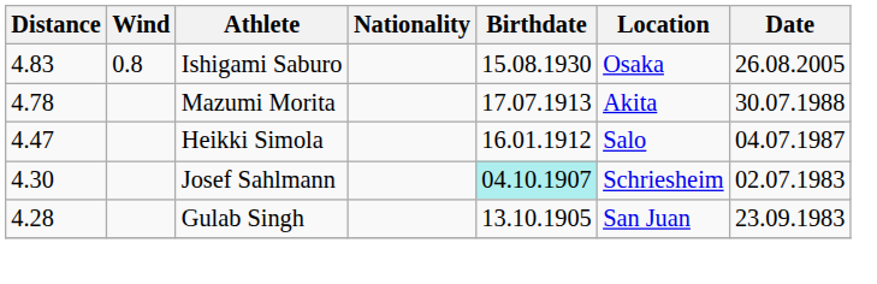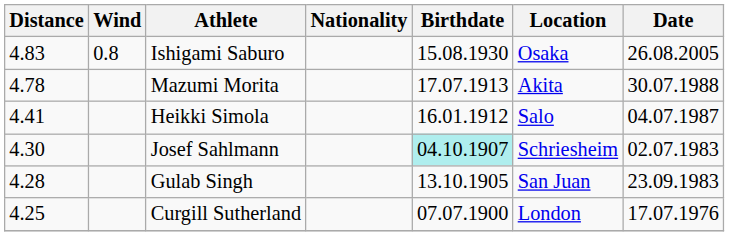 <table class="wikitable">
 <tr>
 <th>Distance</th>
 <th>Wind</th>
 <th>Athlete</th>
 <th>Nationality</th>
 <th>Birthdate</th>
 <th>Location</th>
 <th>Date</th>
 </tr>
 <tr>
 <td>4.83</td>
 <td>0.8</td>
 <td>Ishigami Saburo</td>
 <td></td>
 <td>15.08.1930</td>
 <td><a href='#'>Osaka</a></td>
 <td>26.08.2005</td>
 </tr>
 <tr>
 <td>4.78</td>
 <td></td>
 <td>Mazumi Morita</td>
 <td></td>
 <td>17.07.1913</td>
 <td><a href='#'>Akita</a></td>
 <td>30.07.1988</td>
 </tr>
 <tr>
-<td>4.47</td>
+<td>4.41</td>
 <td></td>
 <td>Heikki Simola</td>
 <td></td>
 <td>16.01.1912</td>
 <td><a href='#'>Salo</a></td>
 <td>04.07.1987</td>
 </tr>
 <tr>
 <td>4.30</td>
 <td></td>
 <td>Josef Sahlmann</td>
 <td></td>
 <td style="background: paleturquoise;">04.10.1907</td>
 <td><a href='#'>Schriesheim</a></td>
 <td>02.07.1983</td>
 </tr>
 <tr>
 <td>4.28</td>
 <td></td>
 <td>Gulab Singh</td>
 <td></td>
 <td>13.10.1905</td>
 <td><a href='#'>San Juan</a></td>
 <td>23.09.1983</td>
 </tr>
 <tr>
+<td>4.25</td>
+<td></td>
+<td>Curgill Sutherland</td>
+<td></td>
+<td>07.07.1900</td>
+<td><a href='#'>London</a></td>
+<td>17.07.1976</td>
+</tr>
+<tr>
 </tr>
 </table>
